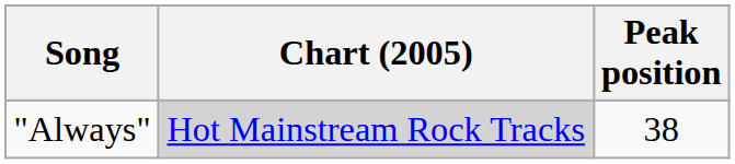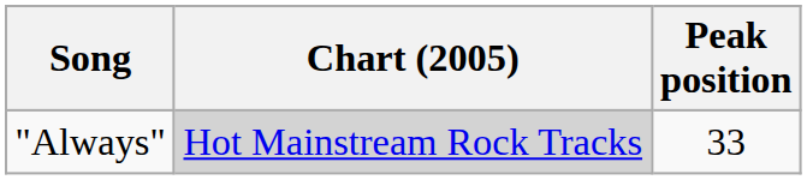 <table class="wikitable">
 <tr>
 <th>Song</th>
 <th>Chart (2005)</th>
 <th>Peak<br>position</th>
 </tr>
 <tr>
 <td>"Always"</td>
 <td style="background: lightgrey;"><a href='#'>Hot Mainstream Rock Tracks</a></td>
-<td align="center">38</td>
+<td align="center">33</td>
 </tr>
 </table>
